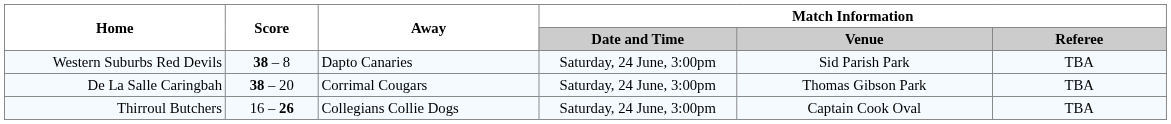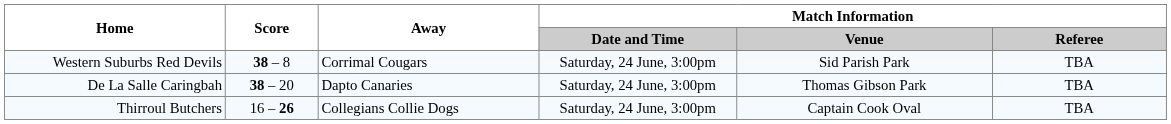 <table width="100%" cellspacing="0" cellpadding="3" border="1" style="border-collapse:collapse;  text-align:center;">
 <tr>
 <th rowspan="2" width="19%">Home</th>
 <th rowspan="2" width="8%">Score</th>
 <th rowspan="2" width="19%">Away</th>
 <th colspan="3">Match Information</th>
 </tr>
 <tr style="background:#CCCCCC">
 <th width="17%">Date and Time</th>
 <th width="22%">Venue</th>
 <th width="50%">Referee</th>
 </tr>
 <tr style="text-align:center; background:#f5faff;">
 <td align="right">Western Suburbs Red Devils </td>
 <td><strong>38</strong> – 8</td>
-<td align="left"> Dapto Canaries</td>
+<td align="left"> Corrimal Cougars</td>
 <td>Saturday, 24 June, 3:00pm</td>
 <td>Sid Parish Park</td>
 <td>TBA</td>
 </tr>
 <tr style="text-align:center; background:#f5faff;">
 <td align="right">De La Salle Caringbah </td>
 <td><strong>38</strong> – 20</td>
-<td align="left"> Corrimal Cougars</td>
+<td align="left"> Dapto Canaries</td>
 <td>Saturday, 24 June, 3:00pm</td>
 <td>Thomas Gibson Park</td>
 <td>TBA</td>
 </tr>
 <tr style="text-align:center; background:#f5faff;">
 <td align="right">Thirroul Butchers </td>
 <td>16 – <strong>26</strong></td>
 <td align="left"> Collegians Collie Dogs</td>
 <td>Saturday, 24 June, 3:00pm</td>
 <td>Captain Cook Oval</td>
 <td>TBA</td>
 </tr>
 </table>
